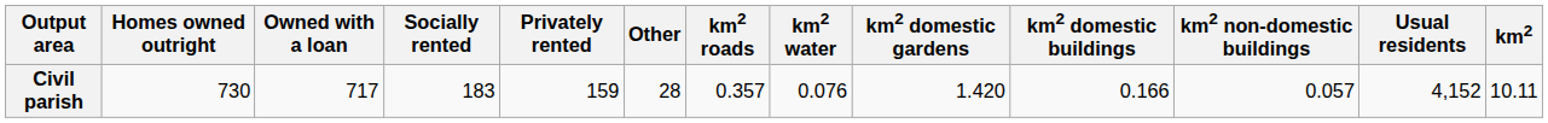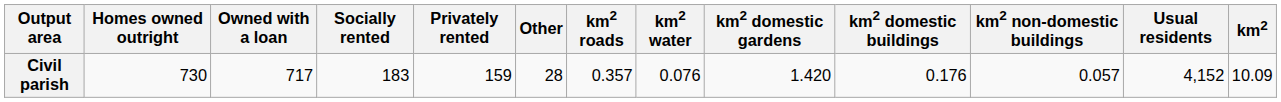 <table class="wikitable">
 <tr>
 <th scope="col">Output area</th>
 <th scope="col">Homes owned outright</th>
 <th scope="col">Owned with a loan</th>
 <th scope="col">Socially rented</th>
 <th scope="col">Privately rented</th>
 <th scope="col">Other</th>
 <th scope="col">km<sup>2</sup> roads</th>
 <th scope="col">km<sup>2</sup> water</th>
 <th scope="col">km<sup>2</sup> domestic gardens</th>
 <th scope="col">km<sup>2</sup> domestic buildings</th>
 <th scope="col">km<sup>2</sup> non-domestic buildings</th>
 <th scope="col">Usual residents</th>
 <th scope="col">km<sup>2</sup></th>
 </tr>
 <tr>
 <th scope="row">Civil parish</th>
 <td align="right">730</td>
 <td align="right">717</td>
 <td align="right">183</td>
 <td align="right">159</td>
 <td align="right">28</td>
 <td align="right">0.357</td>
 <td align="right">0.076</td>
 <td align="right">1.420</td>
-<td align="right">0.166</td>
+<td align="right">0.176</td>
 <td align="right">0.057</td>
 <td align="right">4,152</td>
-<td align="right">10.11</td>
+<td align="right">10.09</td>
 </tr>
 </table>
